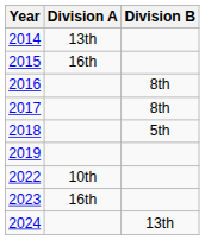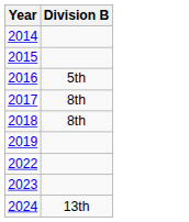 <table class="wikitable" style="text-align:center">
 <tr>
 <th>Year</th>
-<th>Division A</th>
 <th>Division B</th>
 </tr>
 <tr>
 <td><a href='#'>2014</a></td>
-<td>13th</td>
 <td></td>
 </tr>
 <tr>
 <td><a href='#'>2015</a></td>
-<td>16th</td>
 <td></td>
 </tr>
 <tr>
 <td><a href='#'>2016</a></td>
-<td></td>
-<td>8th</td>
+<td>5th</td>
 </tr>
 <tr>
 <td><a href='#'>2017</a></td>
-<td></td>
 <td>8th</td>
 </tr>
 <tr>
 <td><a href='#'>2018</a></td>
-<td></td>
-<td>5th</td>
+<td>8th</td>
 </tr>
 <tr>
 <td><a href='#'>2019</a></td>
 <td></td>
-<td></td>
 </tr>
 <tr>
 <td><a href='#'>2022</a></td>
-<td>10th</td>
 <td></td>
 </tr>
 <tr>
 <td><a href='#'>2023</a></td>
-<td>16th</td>
 <td></td>
 </tr>
 <tr>
 <td><a href='#'>2024</a></td>
-<td></td>
 <td>13th</td>
 </tr>
 </table>
